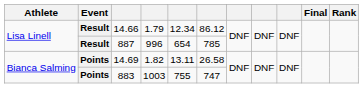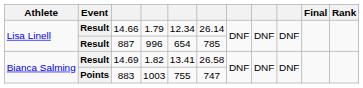 <table class="wikitable" style="font-size:90%">
 <tr>
 <th>Athlete</th>
 <th>Event</th>
 <th></th>
 <th></th>
 <th></th>
 <th></th>
 <th></th>
 <th></th>
 <th></th>
 <th>Final</th>
 <th>Rank</th>
 </tr>
 <tr align=center>
 <td rowspan=2 align=left><a href='#'>Lisa Linell</a></td>
 <th style="font-size:95%">Result</th>
 <td>14.66</td>
 <td>1.79</td>
 <td>12.34</td>
-<td>86.12</td>
+<td>26.14</td>
 <td rowspan=2>DNF</td>
 <td rowspan=2>DNF</td>
 <td rowspan=2>DNF</td>
 <td rowspan=2></td>
 <td rowspan=2></td>
 </tr>
 <tr align=center>
 <th style="font-size:95%">Result</th>
 <td>887</td>
 <td>996</td>
 <td>654</td>
 <td>785</td>
 </tr>
 <tr align=center>
 <td rowspan=2 align=left><a href='#'>Bianca Salming</a></td>
-<th style="font-size:95%">Points</th>
+<th style="font-size:95%">Result</th>
 <td>14.69</td>
 <td>1.82</td>
-<td>13.11</td>
+<td>13.41</td>
 <td>26.58</td>
 <td rowspan=2>DNF</td>
 <td rowspan=2>DNF</td>
 <td rowspan=2>DNF</td>
 <td rowspan=2></td>
 <td rowspan=2></td>
 </tr>
 <tr align=center>
 <th style="font-size:95%">Points</th>
 <td>883</td>
 <td>1003</td>
 <td>755</td>
 <td>747</td>
 </tr>
 </table>
